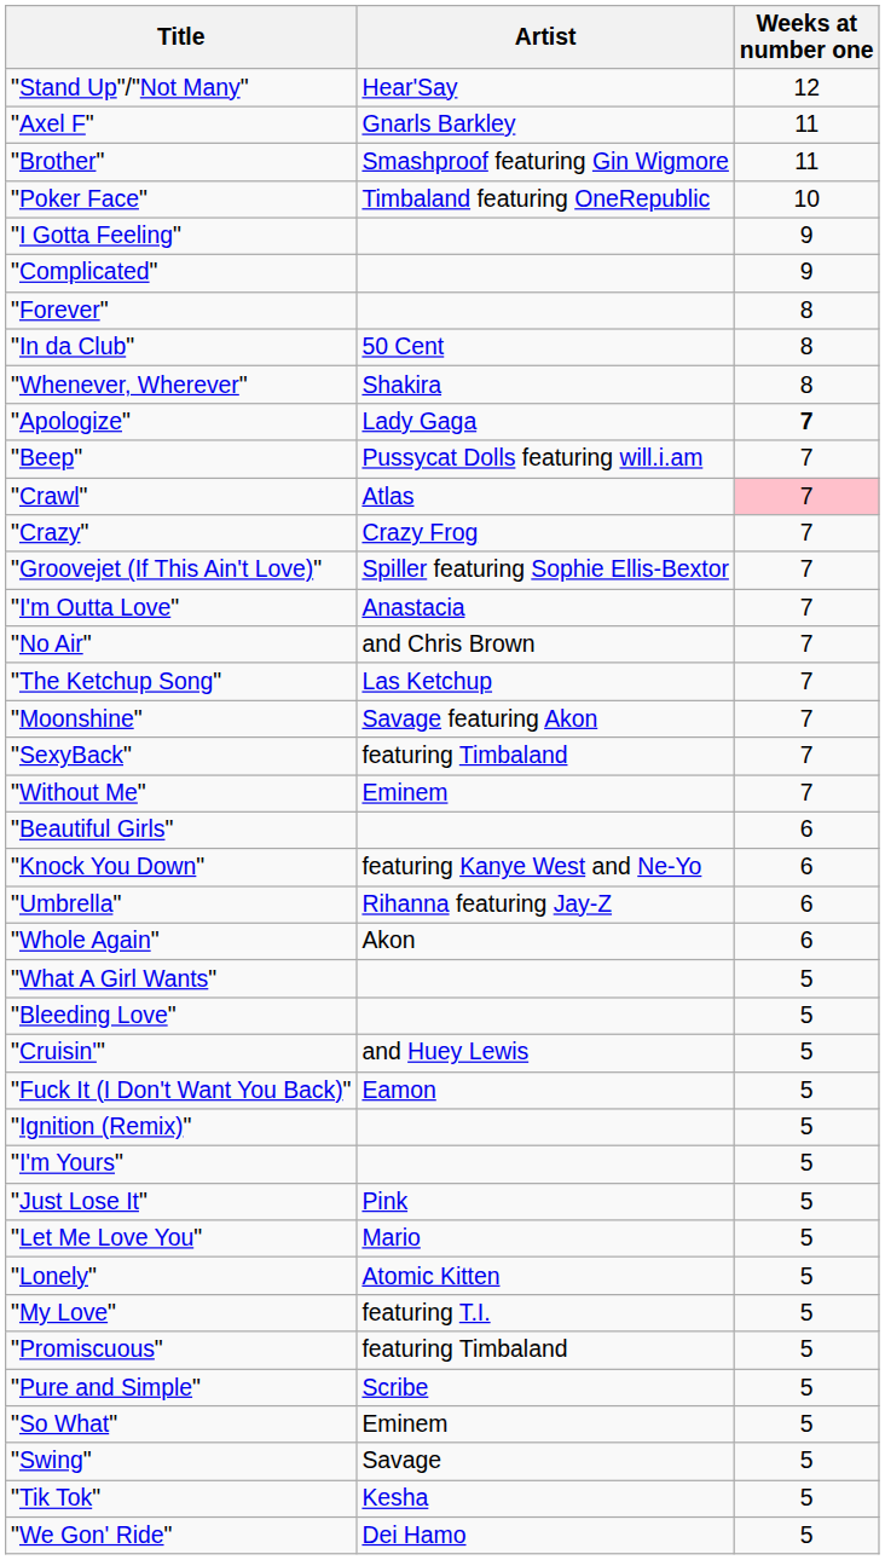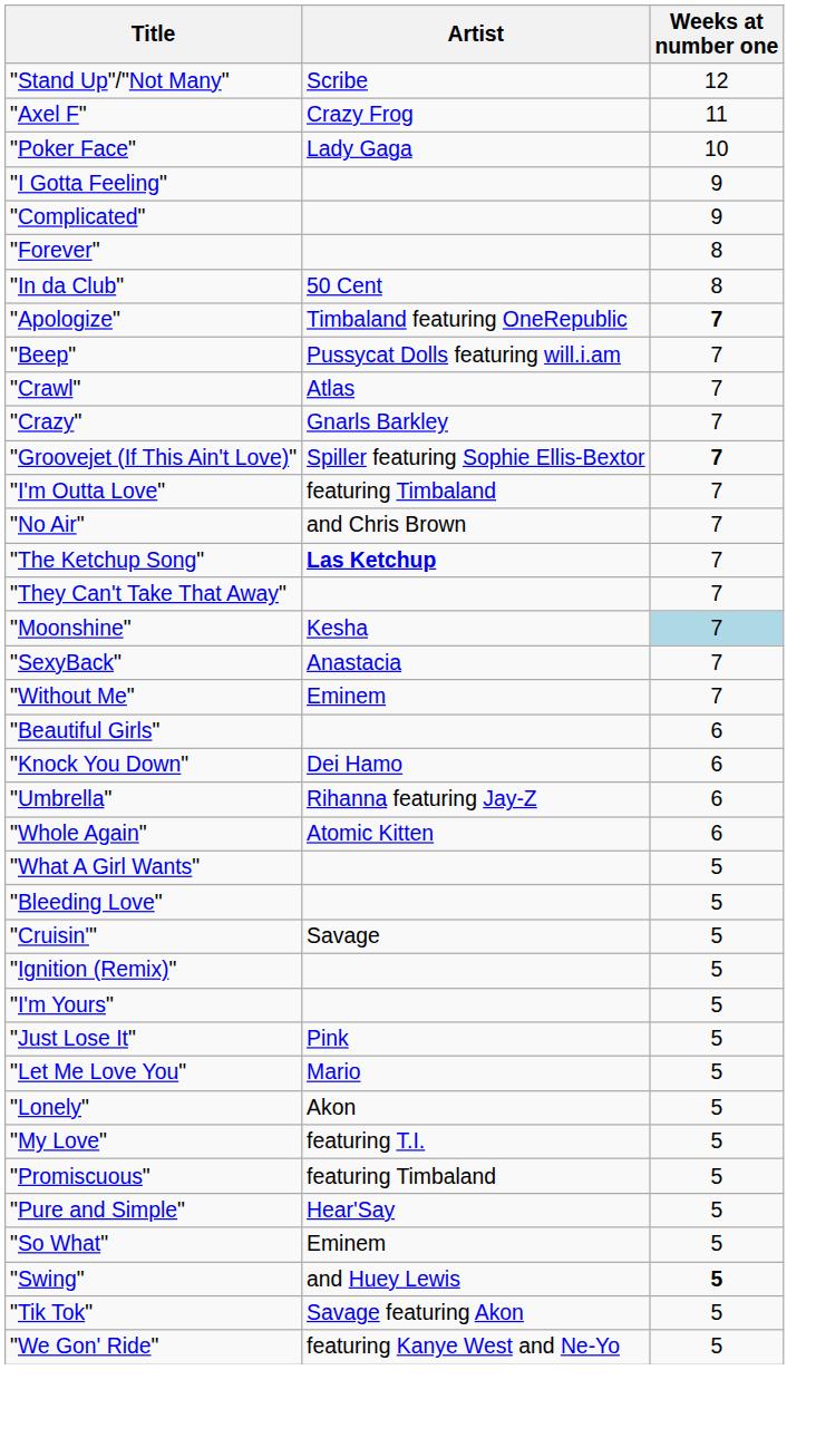 <table class="wikitable sortable">
 <tr>
 <th>Title</th>
 <th>Artist</th>
 <th>Weeks at<br>number one</th>
 </tr>
 <tr>
 <td>"<a href='#'>Stand Up</a>"/"<a href='#'>Not Many</a>"</td>
-<td><a href='#'>Hear'Say</a></td>
+<td><a href='#'>Scribe</a></td>
 <td style="text-align:center;">12</td>
 </tr>
 <tr>
 <td>"<a href='#'>Axel F</a>"</td>
-<td><a href='#'>Gnarls Barkley</a></td>
-<td style="text-align:center;">11</td>
-</tr>
-<tr>
-<td>"<a href='#'>Brother</a>"</td>
-<td><a href='#'>Smashproof</a> featuring <a href='#'>Gin Wigmore</a></td>
+<td><a href='#'>Crazy Frog</a></td>
 <td style="text-align:center;">11</td>
 </tr>
 <tr>
 <td>"<a href='#'>Poker Face</a>"</td>
-<td><a href='#'>Timbaland</a> featuring <a href='#'>OneRepublic</a></td>
+<td><a href='#'>Lady Gaga</a></td>
 <td style="text-align:center;">10</td>
 </tr>
 <tr>
 <td>"<a href='#'>I Gotta Feeling</a>"</td>
 <td></td>
 <td style="text-align:center;">9</td>
 </tr>
 <tr>
 <td>"<a href='#'>Complicated</a>"</td>
 <td></td>
 <td style="text-align:center;">9</td>
 </tr>
 <tr>
 <td>"<a href='#'>Forever</a>"</td>
 <td></td>
 <td style="text-align:center;">8</td>
 </tr>
 <tr>
 <td>"<a href='#'>In da Club</a>"</td>
 <td><a href='#'>50 Cent</a></td>
 <td style="text-align:center;">8</td>
 </tr>
 <tr>
-<td>"<a href='#'>Whenever, Wherever</a>"</td>
-<td><a href='#'>Shakira</a></td>
-<td style="text-align:center;">8</td>
-</tr>
-<tr>
 <td>"<a href='#'>Apologize</a>"</td>
-<td><a href='#'>Lady Gaga</a></td>
+<td><a href='#'>Timbaland</a> featuring <a href='#'>OneRepublic</a></td>
 <td style="text-align:center;"><strong>7</strong></td>
 </tr>
 <tr>
 <td>"<a href='#'>Beep</a>"</td>
 <td><a href='#'>Pussycat Dolls</a> featuring <a href='#'>will.i.am</a></td>
 <td style="text-align:center;">7</td>
 </tr>
 <tr>
 <td>"<a href='#'>Crawl</a>"</td>
 <td><a href='#'>Atlas</a></td>
-<td style="background: pink; text-align:center;">7</td>
+<td style="text-align:center;">7</td>
 </tr>
 <tr>
 <td>"<a href='#'>Crazy</a>"</td>
-<td><a href='#'>Crazy Frog</a></td>
+<td><a href='#'>Gnarls Barkley</a></td>
 <td style="text-align:center;">7</td>
 </tr>
 <tr>
 <td>"<a href='#'>Groovejet (If This Ain't Love)</a>"</td>
 <td><a href='#'>Spiller</a> featuring <a href='#'>Sophie Ellis-Bextor</a></td>
-<td style="text-align:center;">7</td>
+<td style="text-align:center;"><strong>7</strong></td>
 </tr>
 <tr>
 <td>"<a href='#'>I'm Outta Love</a>"</td>
-<td><a href='#'>Anastacia</a></td>
+<td> featuring <a href='#'>Timbaland</a></td>
 <td style="text-align:center;">7</td>
 </tr>
 <tr>
 <td>"<a href='#'>No Air</a>"</td>
 <td> and Chris Brown</td>
 <td style="text-align:center;">7</td>
 </tr>
 <tr>
 <td>"<a href='#'>The Ketchup Song</a>"</td>
-<td><a href='#'>Las Ketchup</a></td>
+<td><strong><a href='#'>Las Ketchup</a></strong></td>
+<td style="text-align:center;">7</td>
+</tr>
+<tr>
+<td>"<a href='#'>They Can't Take That Away</a>"</td>
+<td></td>
 <td style="text-align:center;">7</td>
 </tr>
 <tr>
 <td>"<a href='#'>Moonshine</a>"</td>
-<td><a href='#'>Savage</a> featuring <a href='#'>Akon</a></td>
-<td style="text-align:center;">7</td>
+<td><a href='#'>Kesha</a></td>
+<td style="background: lightblue; text-align:center;">7</td>
 </tr>
 <tr>
 <td>"<a href='#'>SexyBack</a>"</td>
-<td> featuring <a href='#'>Timbaland</a></td>
+<td><a href='#'>Anastacia</a></td>
 <td style="text-align:center;">7</td>
 </tr>
 <tr>
 <td>"<a href='#'>Without Me</a>"</td>
 <td><a href='#'>Eminem</a></td>
 <td style="text-align:center;">7</td>
 </tr>
 <tr>
 <td>"<a href='#'>Beautiful Girls</a>"</td>
 <td></td>
 <td style="text-align:center;">6</td>
 </tr>
 <tr>
 <td>"<a href='#'>Knock You Down</a>"</td>
-<td> featuring <a href='#'>Kanye West</a> and <a href='#'>Ne-Yo</a></td>
+<td><a href='#'>Dei Hamo</a></td>
 <td style="text-align:center;">6</td>
 </tr>
 <tr>
 <td>"<a href='#'>Umbrella</a>"</td>
 <td><a href='#'>Rihanna</a> featuring <a href='#'>Jay-Z</a></td>
 <td style="text-align:center;">6</td>
 </tr>
 <tr>
 <td>"<a href='#'>Whole Again</a>"</td>
-<td>Akon</td>
+<td><a href='#'>Atomic Kitten</a></td>
 <td style="text-align:center;">6</td>
 </tr>
 <tr>
 <td>"<a href='#'>What A Girl Wants</a>"</td>
 <td></td>
 <td style="text-align:center;">5</td>
 </tr>
 <tr>
 <td>"<a href='#'>Bleeding Love</a>"</td>
 <td></td>
 <td style="text-align:center;">5</td>
 </tr>
 <tr>
 <td>"<a href='#'>Cruisin'</a>"</td>
-<td> and <a href='#'>Huey Lewis</a></td>
-<td style="text-align:center;">5</td>
-</tr>
-<tr>
-<td>"<a href='#'>Fuck It (I Don't Want You Back)</a>"</td>
-<td><a href='#'>Eamon</a></td>
+<td>Savage</td>
 <td style="text-align:center;">5</td>
 </tr>
 <tr>
 <td>"<a href='#'>Ignition (Remix)</a>"</td>
 <td></td>
 <td style="text-align:center;">5</td>
 </tr>
 <tr>
 <td>"<a href='#'>I'm Yours</a>"</td>
 <td></td>
 <td style="text-align:center;">5</td>
 </tr>
 <tr>
 <td>"<a href='#'>Just Lose It</a>"</td>
 <td><a href='#'>Pink</a></td>
 <td style="text-align:center;">5</td>
 </tr>
 <tr>
 <td>"<a href='#'>Let Me Love You</a>"</td>
 <td><a href='#'>Mario</a></td>
 <td style="text-align:center;">5</td>
 </tr>
 <tr>
 <td>"<a href='#'>Lonely</a>"</td>
-<td><a href='#'>Atomic Kitten</a></td>
+<td>Akon</td>
 <td style="text-align:center;">5</td>
 </tr>
 <tr>
 <td>"<a href='#'>My Love</a>"</td>
 <td> featuring <a href='#'>T.I.</a></td>
 <td style="text-align:center;">5</td>
 </tr>
 <tr>
 <td>"<a href='#'>Promiscuous</a>"</td>
 <td> featuring Timbaland</td>
 <td style="text-align:center;">5</td>
 </tr>
 <tr>
 <td>"<a href='#'>Pure and Simple</a>"</td>
-<td><a href='#'>Scribe</a></td>
+<td><a href='#'>Hear'Say</a></td>
 <td style="text-align:center;">5</td>
 </tr>
 <tr>
 <td>"<a href='#'>So What</a>"</td>
 <td>Eminem</td>
 <td style="text-align:center;">5</td>
 </tr>
 <tr>
 <td>"<a href='#'>Swing</a>"</td>
-<td>Savage</td>
-<td style="text-align:center;">5</td>
+<td> and <a href='#'>Huey Lewis</a></td>
+<td style="text-align:center;"><strong>5</strong></td>
 </tr>
 <tr>
 <td>"<a href='#'>Tik Tok</a>"</td>
-<td><a href='#'>Kesha</a></td>
+<td><a href='#'>Savage</a> featuring <a href='#'>Akon</a></td>
 <td style="text-align:center;">5</td>
 </tr>
 <tr>
 <td>"<a href='#'>We Gon' Ride</a>"</td>
-<td><a href='#'>Dei Hamo</a></td>
+<td> featuring <a href='#'>Kanye West</a> and <a href='#'>Ne-Yo</a></td>
 <td style="text-align:center;">5</td>
 </tr>
 </table>
